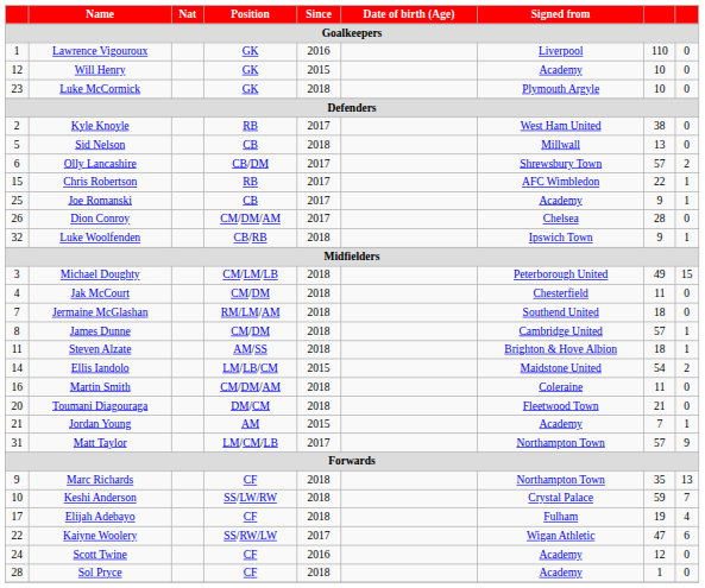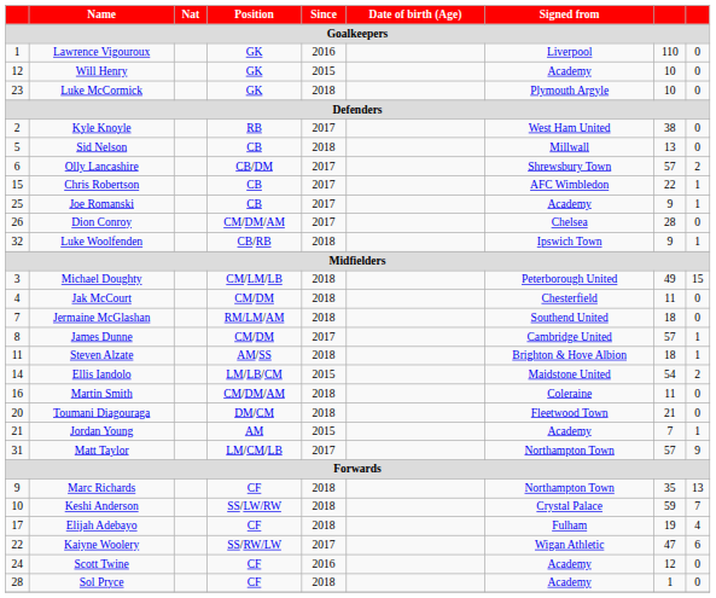 <table class="wikitable" style="text-align:center; font-size:90%; width:70%;">
 <tr>
 <th style="background:#FF0000; color:white; text-align:center;"></th>
 <th style="background:#FF0000; color:white; text-align:center;">Name</th>
 <th style="background:#FF0000; color:white; text-align:center;">Nat</th>
 <th style="background:#FF0000; color:white; text-align:center;">Position</th>
 <th style="background:#FF0000; color:white; text-align:center;">Since</th>
 <th style="background:#FF0000; color:white; text-align:center;">Date of birth (Age)</th>
 <th style="background:#FF0000; color:white; text-align:center;">Signed from</th>
 <th style="background:#FF0000; color:white; text-align:center;"></th>
 <th style="background:#FF0000; color:white; text-align:center;"></th>
 </tr>
 <tr>
 <th colspan="9" style="background:#dcdcdc; text-align:center;">Goalkeepers</th>
 </tr>
 <tr>
 <td>1</td>
 <td><a href='#'>Lawrence Vigouroux</a></td>
 <td></td>
 <td><a href='#'>GK</a></td>
 <td>2016</td>
 <td></td>
 <td> <a href='#'>Liverpool</a></td>
 <td>110</td>
 <td>0</td>
 </tr>
 <tr>
 <td>12</td>
 <td><a href='#'>Will Henry</a></td>
 <td></td>
 <td><a href='#'>GK</a></td>
 <td>2015</td>
 <td></td>
 <td><a href='#'>Academy</a></td>
 <td>10</td>
 <td>0</td>
 </tr>
 <tr>
 <td>23</td>
 <td><a href='#'>Luke McCormick</a></td>
 <td></td>
 <td><a href='#'>GK</a></td>
 <td>2018</td>
 <td></td>
 <td> <a href='#'>Plymouth Argyle</a></td>
 <td>10</td>
 <td>0</td>
 </tr>
 <tr>
 <th colspan="9" style="background:#dcdcdc; text-align:center;">Defenders</th>
 </tr>
 <tr>
 <td>2</td>
 <td><a href='#'>Kyle Knoyle</a></td>
 <td></td>
 <td><a href='#'>RB</a></td>
 <td>2017</td>
 <td></td>
 <td> <a href='#'>West Ham United</a></td>
 <td>38</td>
 <td>0</td>
 </tr>
 <tr>
 <td>5</td>
 <td><a href='#'>Sid Nelson</a></td>
 <td></td>
 <td><a href='#'>CB</a></td>
 <td>2018</td>
 <td></td>
 <td> <a href='#'>Millwall</a></td>
 <td>13</td>
 <td>0</td>
 </tr>
 <tr>
 <td>6</td>
 <td><a href='#'>Olly Lancashire</a></td>
 <td></td>
 <td><a href='#'>CB</a>/<a href='#'>DM</a></td>
 <td>2017</td>
 <td></td>
 <td> <a href='#'>Shrewsbury Town</a></td>
 <td>57</td>
 <td>2</td>
 </tr>
 <tr>
 <td>15</td>
 <td><a href='#'>Chris Robertson</a></td>
 <td></td>
-<td><a href='#'>RB</a></td>
+<td><a href='#'>CB</a></td>
 <td>2017</td>
 <td></td>
 <td> <a href='#'>AFC Wimbledon</a></td>
 <td>22</td>
 <td>1</td>
 </tr>
 <tr>
 <td>25</td>
 <td><a href='#'>Joe Romanski</a></td>
 <td></td>
 <td><a href='#'>CB</a></td>
 <td>2017</td>
 <td></td>
 <td><a href='#'>Academy</a></td>
 <td>9</td>
 <td>1</td>
 </tr>
 <tr>
 <td>26</td>
 <td><a href='#'>Dion Conroy</a></td>
 <td></td>
 <td><a href='#'>CM</a>/<a href='#'>DM</a>/<a href='#'>AM</a></td>
 <td>2017</td>
 <td></td>
 <td> <a href='#'>Chelsea</a></td>
 <td>28</td>
 <td>0</td>
 </tr>
 <tr>
 <td>32</td>
 <td><a href='#'>Luke Woolfenden</a></td>
 <td></td>
 <td><a href='#'>CB</a>/<a href='#'>RB</a></td>
 <td>2018</td>
 <td></td>
 <td> <a href='#'>Ipswich Town</a></td>
 <td>9</td>
 <td>1</td>
 </tr>
 <tr>
 <th colspan="9" style="background:#dcdcdc; text-align:center;">Midfielders</th>
 </tr>
 <tr>
 <td>3</td>
 <td><a href='#'>Michael Doughty</a></td>
 <td></td>
 <td><a href='#'>CM</a>/<a href='#'>LM</a>/<a href='#'>LB</a></td>
 <td>2018</td>
 <td></td>
 <td> <a href='#'>Peterborough United</a></td>
 <td>49</td>
 <td>15</td>
 </tr>
 <tr>
 <td>4</td>
 <td><a href='#'>Jak McCourt</a></td>
 <td></td>
 <td><a href='#'>CM</a>/<a href='#'>DM</a></td>
 <td>2018</td>
 <td></td>
 <td> <a href='#'>Chesterfield</a></td>
 <td>11</td>
 <td>0</td>
 </tr>
 <tr>
 <td>7</td>
 <td><a href='#'>Jermaine McGlashan</a></td>
 <td></td>
 <td><a href='#'>RM/LM</a>/<a href='#'>AM</a></td>
 <td>2018</td>
 <td></td>
 <td> <a href='#'>Southend United</a></td>
 <td>18</td>
 <td>0</td>
 </tr>
 <tr>
 <td>8</td>
 <td><a href='#'>James Dunne</a></td>
 <td></td>
 <td><a href='#'>CM</a>/<a href='#'>DM</a></td>
-<td>2018</td>
+<td>2017</td>
 <td></td>
 <td> <a href='#'>Cambridge United</a></td>
 <td>57</td>
 <td>1</td>
 </tr>
 <tr>
 <td>11</td>
 <td><a href='#'>Steven Alzate</a></td>
 <td></td>
 <td><a href='#'>AM</a>/<a href='#'>SS</a></td>
 <td>2018</td>
 <td></td>
 <td> <a href='#'>Brighton & Hove Albion</a></td>
 <td>18</td>
 <td>1</td>
 </tr>
 <tr>
 <td>14</td>
 <td><a href='#'>Ellis Iandolo</a></td>
 <td></td>
 <td><a href='#'>LM</a>/<a href='#'>LB</a>/<a href='#'>CM</a></td>
 <td>2015</td>
 <td></td>
 <td> <a href='#'>Maidstone United</a></td>
 <td>54</td>
 <td>2</td>
 </tr>
 <tr>
 <td>16</td>
 <td><a href='#'>Martin Smith</a></td>
 <td></td>
 <td><a href='#'>CM</a>/<a href='#'>DM</a>/<a href='#'>AM</a></td>
 <td>2018</td>
 <td></td>
 <td> <a href='#'>Coleraine</a></td>
 <td>11</td>
 <td>0</td>
 </tr>
 <tr>
 <td>20</td>
 <td><a href='#'>Toumani Diagouraga</a></td>
 <td></td>
 <td><a href='#'>DM</a>/<a href='#'>CM</a></td>
 <td>2018</td>
 <td></td>
 <td> <a href='#'>Fleetwood Town</a></td>
 <td>21</td>
 <td>0</td>
 </tr>
 <tr>
 <td>21</td>
 <td><a href='#'>Jordan Young</a></td>
 <td></td>
 <td><a href='#'>AM</a></td>
 <td>2015</td>
 <td></td>
 <td><a href='#'>Academy</a></td>
 <td>7</td>
 <td>1</td>
 </tr>
 <tr>
 <td>31</td>
 <td><a href='#'>Matt Taylor</a></td>
 <td></td>
 <td><a href='#'>LM</a>/<a href='#'>CM</a>/<a href='#'>LB</a></td>
 <td>2017</td>
 <td></td>
 <td> <a href='#'>Northampton Town</a></td>
 <td>57</td>
 <td>9</td>
 </tr>
 <tr>
 <th colspan="9" style="background:#dcdcdc; text-align:center;">Forwards</th>
 </tr>
 <tr>
 <td>9</td>
 <td><a href='#'>Marc Richards</a></td>
 <td></td>
 <td><a href='#'>CF</a></td>
 <td>2018</td>
 <td></td>
 <td> <a href='#'>Northampton Town</a></td>
 <td>35</td>
 <td>13</td>
 </tr>
 <tr>
 <td>10</td>
 <td><a href='#'>Keshi Anderson</a></td>
 <td></td>
 <td><a href='#'>SS</a>/<a href='#'>LW/RW</a></td>
 <td>2018</td>
 <td></td>
 <td> <a href='#'>Crystal Palace</a></td>
 <td>59</td>
 <td>7</td>
 </tr>
 <tr>
 <td>17</td>
 <td><a href='#'>Elijah Adebayo</a></td>
 <td></td>
 <td><a href='#'>CF</a></td>
 <td>2018</td>
 <td></td>
 <td> <a href='#'>Fulham</a></td>
 <td>19</td>
 <td>4</td>
 </tr>
 <tr>
 <td>22</td>
 <td><a href='#'>Kaiyne Woolery</a></td>
 <td></td>
 <td><a href='#'>SS</a>/<a href='#'>RW/LW</a></td>
 <td>2017</td>
 <td></td>
 <td> <a href='#'>Wigan Athletic</a></td>
 <td>47</td>
 <td>6</td>
 </tr>
 <tr>
 <td>24</td>
 <td><a href='#'>Scott Twine</a></td>
 <td></td>
 <td><a href='#'>CF</a></td>
 <td>2016</td>
 <td></td>
 <td><a href='#'>Academy</a></td>
 <td>12</td>
 <td>0</td>
 </tr>
 <tr>
 <td>28</td>
 <td><a href='#'>Sol Pryce</a></td>
 <td></td>
 <td><a href='#'>CF</a></td>
 <td>2018</td>
 <td></td>
 <td><a href='#'>Academy</a></td>
 <td>1</td>
 <td>0</td>
 </tr>
 <tr>
 </tr>
 </table>
